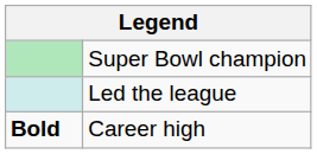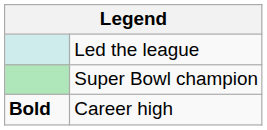 <table class="wikitable mw-collapsible">
 <tr>
 <th colspan="2">Legend</th>
+</tr>
+<tr>
+<td style="background:#cfecec; width:3em;"></td>
+<td>Led the league</td>
 </tr>
 <tr>
 <td style="background:#afe6ba; width:3em;"></td>
 <td>Super Bowl champion</td>
 </tr>
 <tr>
-<td style="background:#cfecec; width:3em;"></td>
-<td>Led the league</td>
-</tr>
-<tr>
 <td><strong>Bold</strong></td>
 <td>Career high</td>
 </tr>
 </table>
